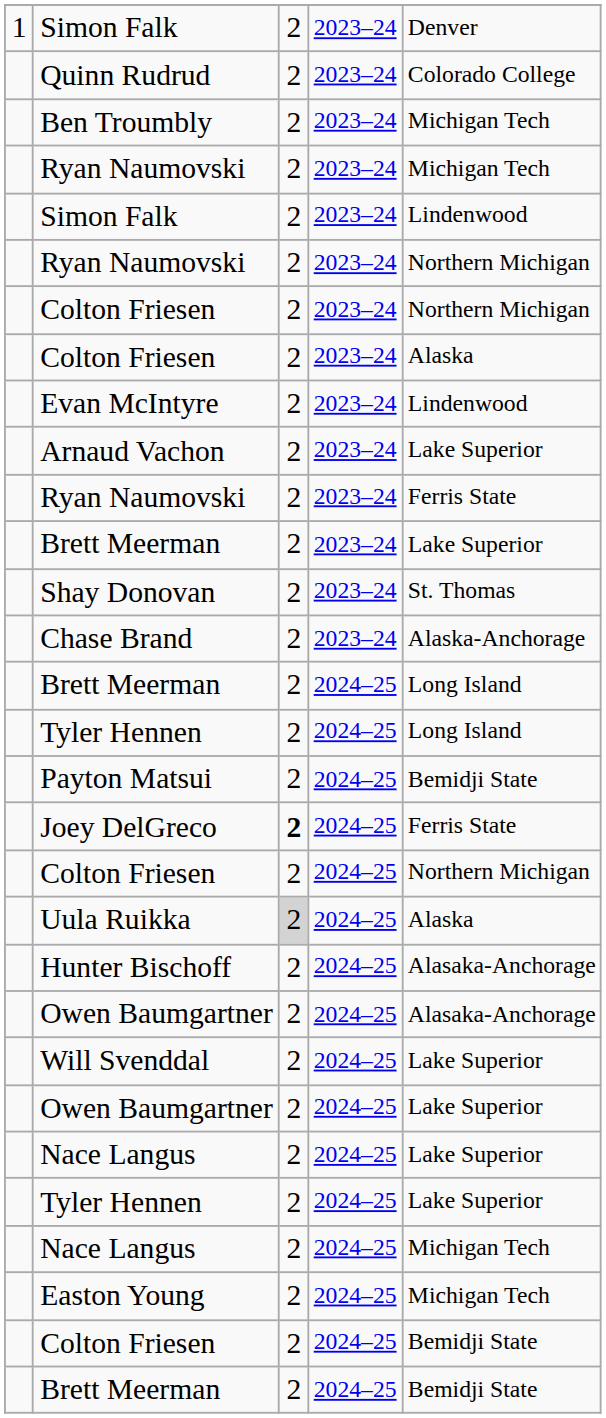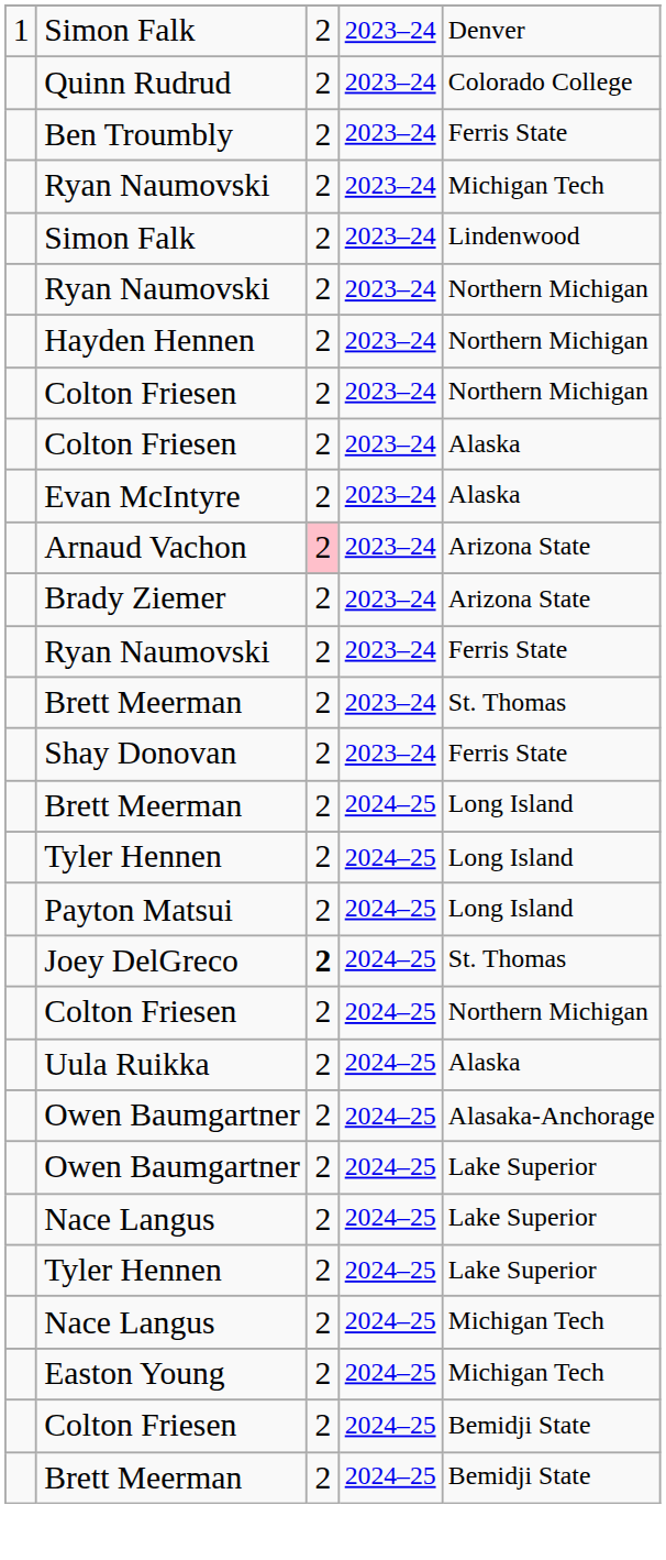 <table class="wikitable">
 <tr>
 </tr>
 <tr>
 <td>1</td>
 <td>Simon Falk</td>
 <td>2</td>
 <td style="font-size:80%;"><a href='#'>2023–24</a></td>
 <td style="font-size:80%;">Denver</td>
 </tr>
 <tr>
 <td></td>
 <td>Quinn Rudrud</td>
 <td>2</td>
 <td style="font-size:80%;"><a href='#'>2023–24</a></td>
 <td style="font-size:80%;">Colorado College</td>
 </tr>
 <tr>
 <td></td>
 <td>Ben Troumbly</td>
 <td>2</td>
 <td style="font-size:80%;"><a href='#'>2023–24</a></td>
-<td style="font-size:80%;">Michigan Tech</td>
+<td style="font-size:80%;">Ferris State</td>
 </tr>
 <tr>
 <td></td>
 <td>Ryan Naumovski</td>
 <td>2</td>
 <td style="font-size:80%;"><a href='#'>2023–24</a></td>
 <td style="font-size:80%;">Michigan Tech</td>
 </tr>
 <tr>
 <td></td>
 <td>Simon Falk</td>
 <td>2</td>
 <td style="font-size:80%;"><a href='#'>2023–24</a></td>
 <td style="font-size:80%;">Lindenwood</td>
 </tr>
 <tr>
 <td></td>
 <td>Ryan Naumovski</td>
 <td>2</td>
 <td style="font-size:80%;"><a href='#'>2023–24</a></td>
 <td style="font-size:80%;">Northern Michigan</td>
 </tr>
 <tr>
 <td></td>
+<td>Hayden Hennen</td>
+<td>2</td>
+<td style="font-size:80%;"><a href='#'>2023–24</a></td>
+<td style="font-size:80%;">Northern Michigan</td>
+</tr>
+<tr>
+<td></td>
 <td>Colton Friesen</td>
 <td>2</td>
 <td style="font-size:80%;"><a href='#'>2023–24</a></td>
 <td style="font-size:80%;">Northern Michigan</td>
 </tr>
 <tr>
 <td></td>
 <td>Colton Friesen</td>
 <td>2</td>
 <td style="font-size:80%;"><a href='#'>2023–24</a></td>
 <td style="font-size:80%;">Alaska</td>
 </tr>
 <tr>
 <td></td>
 <td>Evan McIntyre</td>
 <td>2</td>
 <td style="font-size:80%;"><a href='#'>2023–24</a></td>
-<td style="font-size:80%;">Lindenwood</td>
+<td style="font-size:80%;">Alaska</td>
 </tr>
 <tr>
 <td></td>
 <td>Arnaud Vachon</td>
+<td style="background: pink;">2</td>
+<td style="font-size:80%;"><a href='#'>2023–24</a></td>
+<td style="font-size:80%;">Arizona State</td>
+</tr>
+<tr>
+<td></td>
+<td>Brady Ziemer</td>
 <td>2</td>
 <td style="font-size:80%;"><a href='#'>2023–24</a></td>
-<td style="font-size:80%;">Lake Superior</td>
+<td style="font-size:80%;">Arizona State</td>
 </tr>
 <tr>
 <td></td>
 <td>Ryan Naumovski</td>
 <td>2</td>
 <td style="font-size:80%;"><a href='#'>2023–24</a></td>
 <td style="font-size:80%;">Ferris State</td>
 </tr>
 <tr>
 <td></td>
 <td>Brett Meerman</td>
 <td>2</td>
 <td style="font-size:80%;"><a href='#'>2023–24</a></td>
-<td style="font-size:80%;">Lake Superior</td>
+<td style="font-size:80%;">St. Thomas</td>
 </tr>
 <tr>
 <td></td>
 <td>Shay Donovan</td>
 <td>2</td>
 <td style="font-size:80%;"><a href='#'>2023–24</a></td>
-<td style="font-size:80%;">St. Thomas</td>
-</tr>
-<tr>
-<td></td>
-<td>Chase Brand</td>
-<td>2</td>
-<td style="font-size:80%;"><a href='#'>2023–24</a></td>
-<td style="font-size:80%;">Alaska-Anchorage</td>
+<td style="font-size:80%;">Ferris State</td>
 </tr>
 <tr>
 <td></td>
 <td>Brett Meerman</td>
 <td>2</td>
 <td style="font-size:80%;"><a href='#'>2024–25</a></td>
 <td style="font-size:80%;">Long Island</td>
 </tr>
 <tr>
 <td></td>
 <td>Tyler Hennen</td>
 <td>2</td>
 <td style="font-size:80%;"><a href='#'>2024–25</a></td>
 <td style="font-size:80%;">Long Island</td>
 </tr>
 <tr>
 <td></td>
 <td>Payton Matsui</td>
 <td>2</td>
 <td style="font-size:80%;"><a href='#'>2024–25</a></td>
-<td style="font-size:80%;">Bemidji State</td>
+<td style="font-size:80%;">Long Island</td>
 </tr>
 <tr>
 <td></td>
 <td>Joey DelGreco</td>
 <td><strong>2</strong></td>
 <td style="font-size:80%;"><a href='#'>2024–25</a></td>
-<td style="font-size:80%;">Ferris State</td>
+<td style="font-size:80%;">St. Thomas</td>
 </tr>
 <tr>
 <td></td>
 <td>Colton Friesen</td>
 <td>2</td>
 <td style="font-size:80%;"><a href='#'>2024–25</a></td>
 <td style="font-size:80%;">Northern Michigan</td>
 </tr>
 <tr>
 <td></td>
 <td>Uula Ruikka</td>
-<td style="background: lightgrey;">2</td>
+<td>2</td>
 <td style="font-size:80%;"><a href='#'>2024–25</a></td>
 <td style="font-size:80%;">Alaska</td>
-</tr>
-<tr>
-<td></td>
-<td>Hunter Bischoff</td>
-<td>2</td>
-<td style="font-size:80%;"><a href='#'>2024–25</a></td>
-<td style="font-size:80%;">Alasaka-Anchorage</td>
 </tr>
 <tr>
 <td></td>
 <td>Owen Baumgartner</td>
 <td>2</td>
 <td style="font-size:80%;"><a href='#'>2024–25</a></td>
 <td style="font-size:80%;">Alasaka-Anchorage</td>
-</tr>
-<tr>
-<td></td>
-<td>Will Svenddal</td>
-<td>2</td>
-<td style="font-size:80%;"><a href='#'>2024–25</a></td>
-<td style="font-size:80%;">Lake Superior</td>
 </tr>
 <tr>
 <td></td>
 <td>Owen Baumgartner</td>
 <td>2</td>
 <td style="font-size:80%;"><a href='#'>2024–25</a></td>
 <td style="font-size:80%;">Lake Superior</td>
 </tr>
 <tr>
 <td></td>
 <td>Nace Langus</td>
 <td>2</td>
 <td style="font-size:80%;"><a href='#'>2024–25</a></td>
 <td style="font-size:80%;">Lake Superior</td>
 </tr>
 <tr>
 <td></td>
 <td>Tyler Hennen</td>
 <td>2</td>
 <td style="font-size:80%;"><a href='#'>2024–25</a></td>
 <td style="font-size:80%;">Lake Superior</td>
 </tr>
 <tr>
 <td></td>
 <td>Nace Langus</td>
 <td>2</td>
 <td style="font-size:80%;"><a href='#'>2024–25</a></td>
 <td style="font-size:80%;">Michigan Tech</td>
 </tr>
 <tr>
 <td></td>
 <td>Easton Young</td>
 <td>2</td>
 <td style="font-size:80%;"><a href='#'>2024–25</a></td>
 <td style="font-size:80%;">Michigan Tech</td>
 </tr>
 <tr>
 <td></td>
 <td>Colton Friesen</td>
 <td>2</td>
 <td style="font-size:80%;"><a href='#'>2024–25</a></td>
 <td style="font-size:80%;">Bemidji State</td>
 </tr>
 <tr>
 <td></td>
 <td>Brett Meerman</td>
 <td>2</td>
 <td style="font-size:80%;"><a href='#'>2024–25</a></td>
 <td style="font-size:80%;">Bemidji State</td>
 </tr>
 </table>
